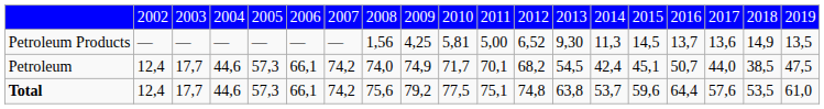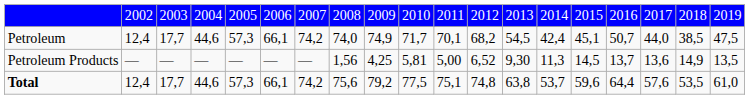 <table class="wikitable">
 <tr style="background-color: Blue; color:White">
 <td></td>
 <td>2002</td>
 <td>2003</td>
 <td>2004</td>
 <td>2005</td>
 <td>2006</td>
 <td>2007</td>
 <td>2008</td>
 <td>2009</td>
 <td>2010</td>
 <td>2011</td>
 <td>2012</td>
 <td>2013</td>
 <td>2014</td>
 <td>2015</td>
 <td>2016</td>
 <td>2017</td>
 <td>2018</td>
 <td>2019</td>
 </tr>
 <tr>
+<td>Petroleum</td>
+<td>12,4</td>
+<td>17,7</td>
+<td>44,6</td>
+<td>57,3</td>
+<td>66,1</td>
+<td>74,2</td>
+<td>74,0</td>
+<td>74,9</td>
+<td>71,7</td>
+<td>70,1</td>
+<td>68,2</td>
+<td>54,5</td>
+<td>42,4</td>
+<td>45,1</td>
+<td>50,7</td>
+<td>44,0</td>
+<td>38,5</td>
+<td>47,5</td>
+</tr>
+<tr>
 <td>Petroleum Products</td>
 <td>—</td>
 <td>—</td>
 <td>—</td>
 <td>—</td>
 <td>—</td>
 <td>—</td>
 <td>1,56</td>
 <td>4,25</td>
 <td>5,81</td>
 <td>5,00</td>
 <td>6,52</td>
 <td>9,30</td>
 <td>11,3</td>
 <td>14,5</td>
 <td>13,7</td>
 <td>13,6</td>
 <td>14,9</td>
 <td>13,5</td>
-</tr>
-<tr>
-<td>Petroleum</td>
-<td>12,4</td>
-<td>17,7</td>
-<td>44,6</td>
-<td>57,3</td>
-<td>66,1</td>
-<td>74,2</td>
-<td>74,0</td>
-<td>74,9</td>
-<td>71,7</td>
-<td>70,1</td>
-<td>68,2</td>
-<td>54,5</td>
-<td>42,4</td>
-<td>45,1</td>
-<td>50,7</td>
-<td>44,0</td>
-<td>38,5</td>
-<td>47,5</td>
 </tr>
 <tr>
 <td><strong>Total</strong></td>
 <td>12,4</td>
 <td>17,7</td>
 <td>44,6</td>
 <td>57,3</td>
 <td>66,1</td>
 <td>74,2</td>
 <td>75,6</td>
 <td>79,2</td>
 <td>77,5</td>
 <td>75,1</td>
 <td>74,8</td>
 <td>63,8</td>
 <td>53,7</td>
 <td>59,6</td>
 <td>64,4</td>
 <td>57,6</td>
 <td>53,5</td>
 <td>61,0</td>
 </tr>
 </table>
